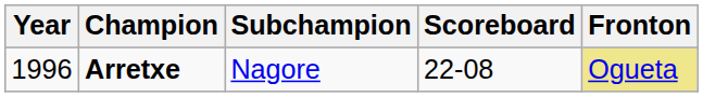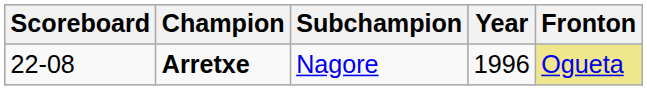 <table class="wikitable">
 <tr>
-<th>Year</th>
+<th>Scoreboard</th>
 <th>Champion</th>
 <th>Subchampion</th>
-<th>Scoreboard</th>
+<th>Year</th>
 <th>Fronton</th>
 </tr>
 <tr>
-<td>1996</td>
+<td>22-08</td>
 <td><strong>Arretxe</strong></td>
 <td><a href='#'>Nagore</a></td>
-<td>22-08</td>
+<td>1996</td>
 <td style="background: khaki;"><a href='#'>Ogueta</a></td>
 </tr>
 </table>
